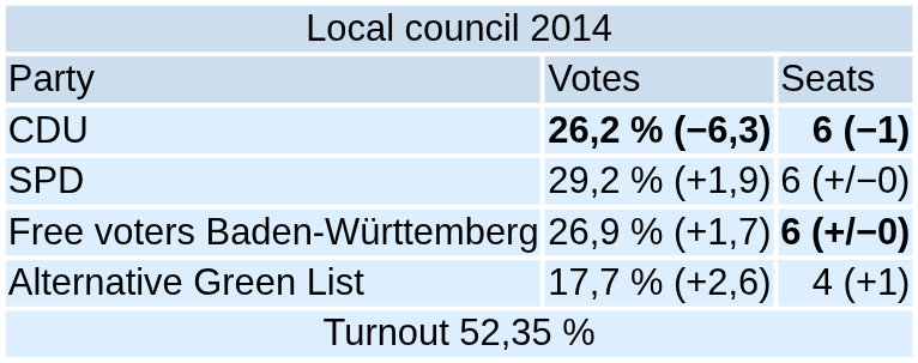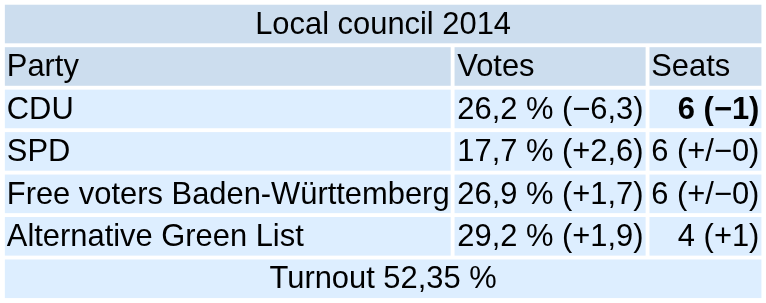 <table border=0>
 <tr bgcolor=#FFFFFF>
 </tr>
 <tr bgcolor=#CCDDEE>
 <td colspan=6 align=center>Local council 2014</td>
 </tr>
 <tr bgcolor=#CCDDEE>
 <td>Party</td>
 <td>Votes</td>
 <td>Seats</td>
 </tr>
 <tr bgcolor=#DDEEFF>
 <td>CDU</td>
-<td align=right><strong>26,2 % (−6,3)</strong></td>
+<td align=right>26,2 % (−6,3)</td>
 <td align=right><strong>6 (−1)</strong></td>
 </tr>
 <tr bgcolor=#DDEEFF>
 <td>SPD</td>
-<td align=right>29,2 % (+1,9)</td>
+<td align=right>17,7 % (+2,6)</td>
 <td align=right>6 (+/−0)</td>
 </tr>
 <tr bgcolor=#DDEEFF>
 <td>Free voters Baden-Württemberg</td>
 <td align=right>26,9 % (+1,7)</td>
-<td align=right><strong>6 (+/−0)</strong></td>
+<td align=right>6 (+/−0)</td>
 </tr>
 <tr bgcolor=#DDEEFF>
 <td>Alternative Green List</td>
-<td align=right>17,7 % (+2,6)</td>
+<td align=right>29,2 % (+1,9)</td>
 <td align=right>4 (+1)</td>
 </tr>
 <tr bgcolor=#DDEEFF>
 <td colspan=6 align=center>Turnout 52,35 %</td>
 </tr>
 </table>
